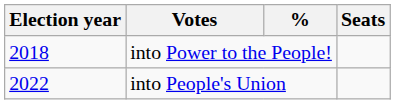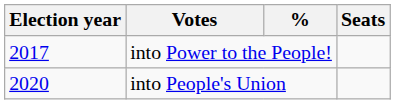 <table class="wikitable">
 <tr>
 <th>Election year</th>
 <th>Votes</th>
 <th>%</th>
 <th>Seats</th>
 </tr>
 <tr>
-<td><a href='#'>2018</a></td>
+<td><a href='#'>2017</a></td>
 <td colspan=2>into <a href='#'>Power to the People!</a></td>
 <td></td>
 </tr>
 <tr>
-<td><a href='#'>2022</a></td>
+<td><a href='#'>2020</a></td>
 <td colspan=2>into <a href='#'>People's Union</a></td>
 <td></td>
 </tr>
 </table>
